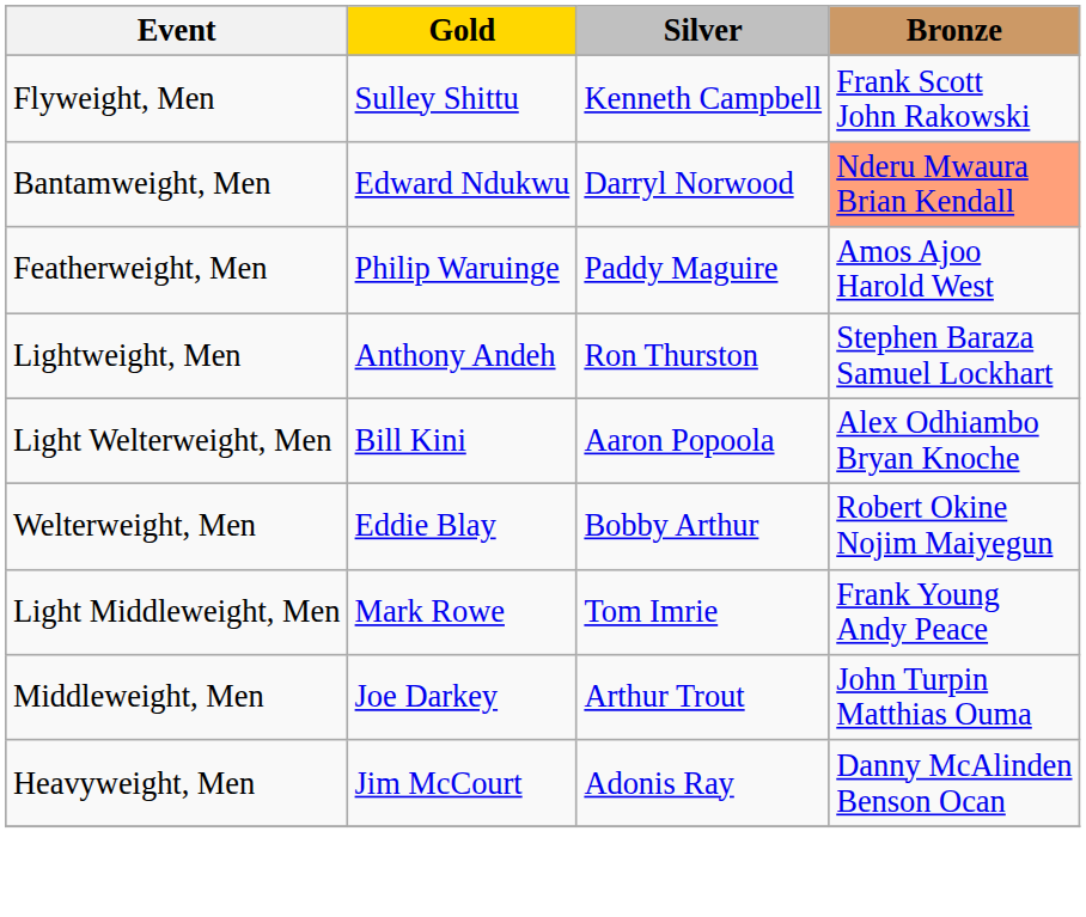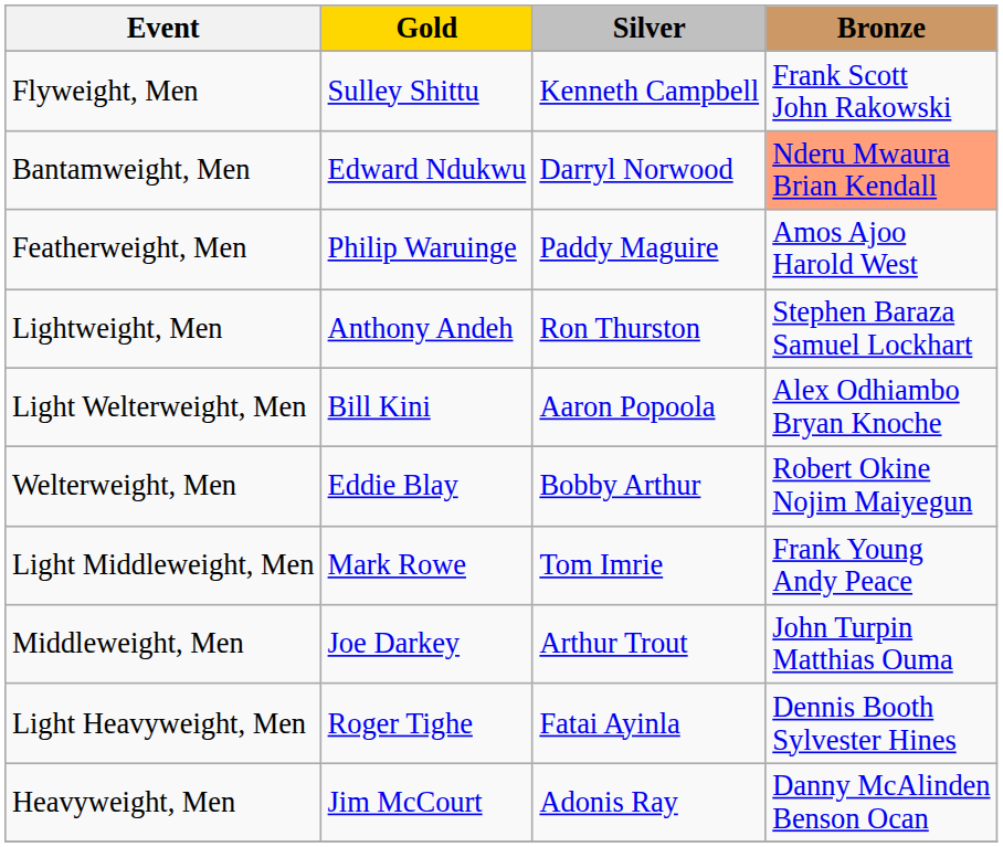 <table class="wikitable">
 <tr>
 <th scope="col">Event</th>
 <th scope="col" style="background-color:gold;">Gold</th>
 <th scope="col" style="background-color:silver;">Silver</th>
 <th scope="col" style="background-color:#cc9966;">Bronze</th>
 </tr>
 <tr>
 <td>Flyweight, Men</td>
 <td><a href='#'>Sulley Shittu</a> </td>
 <td><a href='#'>Kenneth Campbell</a> </td>
 <td><a href='#'>Frank Scott</a> <br><a href='#'>John Rakowski</a> </td>
 </tr>
 <tr>
 <td>Bantamweight, Men</td>
 <td><a href='#'>Edward Ndukwu</a> </td>
 <td><a href='#'>Darryl Norwood</a> </td>
 <td style="background: lightsalmon;"><a href='#'>Nderu Mwaura</a> <br><a href='#'>Brian Kendall</a> </td>
 </tr>
 <tr>
 <td>Featherweight, Men</td>
 <td><a href='#'>Philip Waruinge</a> </td>
 <td><a href='#'>Paddy Maguire</a> </td>
 <td><a href='#'>Amos Ajoo</a> <br><a href='#'>Harold West</a> </td>
 </tr>
 <tr>
 <td>Lightweight, Men</td>
 <td><a href='#'>Anthony Andeh</a> </td>
 <td><a href='#'>Ron Thurston</a> </td>
 <td><a href='#'>Stephen Baraza</a> <br><a href='#'>Samuel Lockhart</a> </td>
 </tr>
 <tr>
 <td>Light Welterweight, Men</td>
 <td><a href='#'>Bill Kini</a> </td>
 <td><a href='#'>Aaron Popoola</a> </td>
 <td><a href='#'>Alex Odhiambo</a> <br><a href='#'>Bryan Knoche</a> </td>
 </tr>
 <tr>
 <td>Welterweight, Men</td>
 <td><a href='#'>Eddie Blay</a> </td>
 <td><a href='#'>Bobby Arthur</a> </td>
 <td><a href='#'>Robert Okine</a> <br><a href='#'>Nojim Maiyegun</a> </td>
 </tr>
 <tr>
 <td>Light Middleweight, Men</td>
 <td><a href='#'>Mark Rowe</a> </td>
 <td><a href='#'>Tom Imrie</a> </td>
 <td><a href='#'>Frank Young</a> <br><a href='#'>Andy Peace</a> </td>
 </tr>
 <tr>
 <td>Middleweight, Men</td>
 <td><a href='#'>Joe Darkey</a> </td>
 <td><a href='#'>Arthur Trout</a> </td>
 <td><a href='#'>John Turpin</a> <br><a href='#'>Matthias Ouma</a> </td>
 </tr>
 <tr>
+<td>Light Heavyweight, Men</td>
+<td><a href='#'>Roger Tighe</a> </td>
+<td><a href='#'>Fatai Ayinla</a> </td>
+<td><a href='#'>Dennis Booth</a> <br><a href='#'>Sylvester Hines</a> </td>
+</tr>
+<tr>
 <td>Heavyweight, Men</td>
 <td><a href='#'>Jim McCourt</a> </td>
 <td><a href='#'>Adonis Ray</a> </td>
 <td><a href='#'>Danny McAlinden</a> <br><a href='#'>Benson Ocan</a> </td>
 </tr>
 <tr>
 </tr>
 </table>
